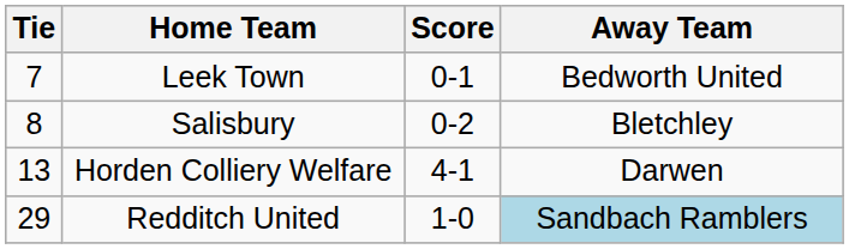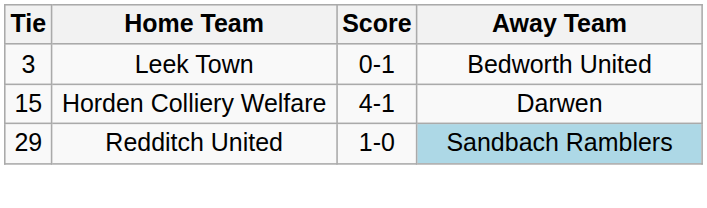 <table class="wikitable" style="text-align:center;">
 <tr>
 <th width=20>Tie</th>
 <th width=175>Home Team</th>
 <th width=20>Score</th>
 <th width=175>Away Team</th>
 </tr>
 <tr>
-<td>7</td>
+<td>3</td>
 <td>Leek Town</td>
 <td>0-1</td>
 <td>Bedworth United</td>
 </tr>
 <tr>
-<td>8</td>
-<td>Salisbury</td>
-<td>0-2</td>
-<td>Bletchley</td>
-</tr>
-<tr>
-<td>13</td>
+<td>15</td>
 <td>Horden Colliery Welfare</td>
 <td>4-1</td>
 <td>Darwen</td>
 </tr>
 <tr>
 <td>29</td>
 <td>Redditch United</td>
 <td>1-0</td>
 <td style="background: lightblue;">Sandbach Ramblers</td>
 </tr>
 </table>
